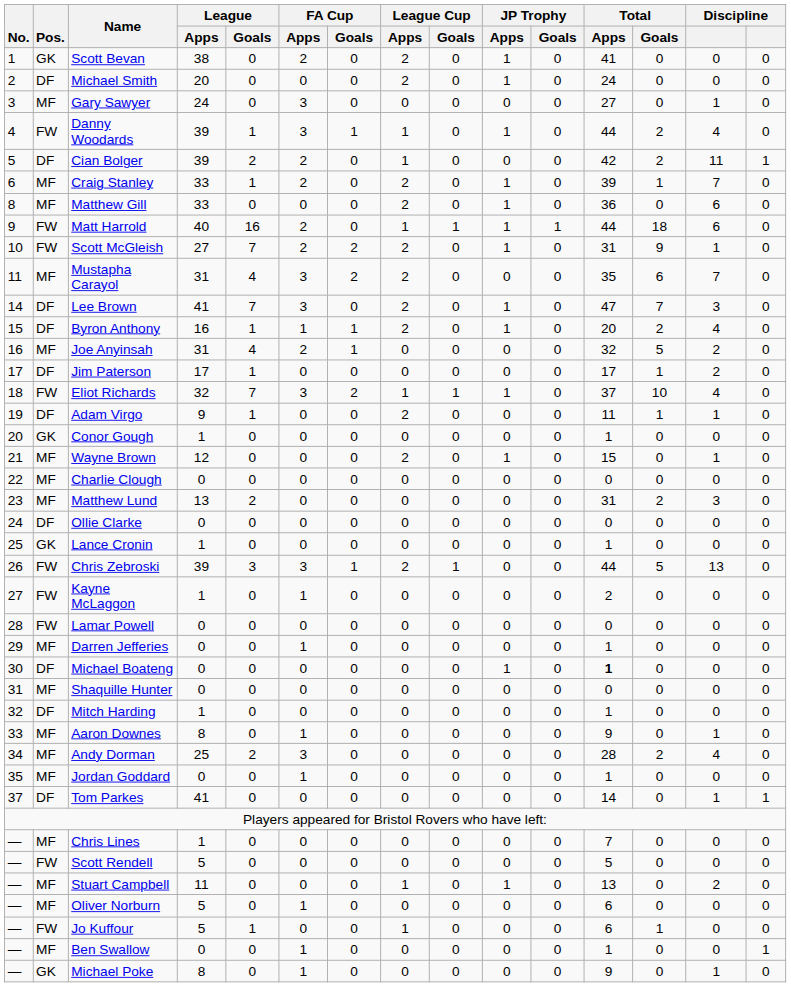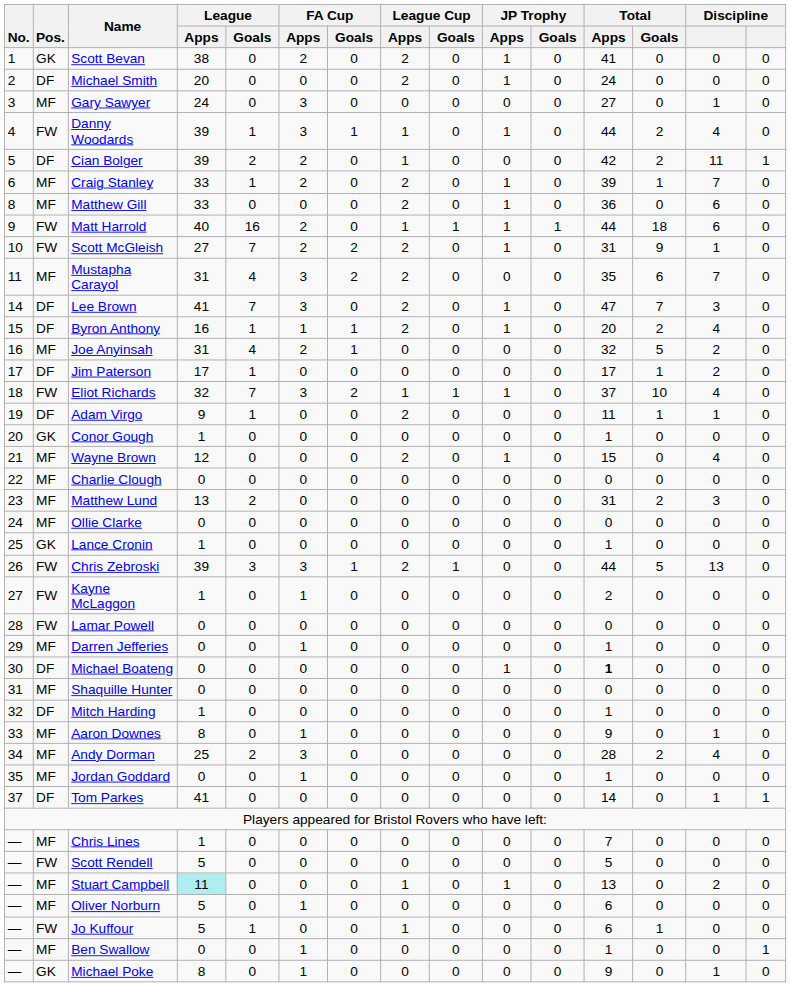 <table class="wikitable" style="text-align:center; font-size:95%;">
 <tr>
 <th rowspan="2" valign="bottom">No.</th>
 <th rowspan="2" valign="bottom">Pos.</th>
 <th rowspan="2">Name</th>
 <th colspan="2" width="110">League</th>
 <th colspan="2" width="110">FA Cup</th>
 <th colspan="2" width="110">League Cup</th>
 <th colspan="2" width="110">JP Trophy</th>
 <th colspan="2" width="110">Total</th>
 <th colspan="2" width="110">Discipline</th>
 </tr>
 <tr>
 <th>Apps</th>
 <th>Goals</th>
 <th>Apps</th>
 <th>Goals</th>
 <th>Apps</th>
 <th>Goals</th>
 <th>Apps</th>
 <th>Goals</th>
 <th>Apps</th>
 <th>Goals</th>
 <th></th>
 <th></th>
 </tr>
 <tr>
 <td align=left>1</td>
 <td align=left>GK</td>
 <td align=left> <a href='#'>Scott Bevan</a></td>
 <td>38</td>
 <td>0</td>
 <td>2</td>
 <td>0</td>
 <td>2</td>
 <td>0</td>
 <td>1</td>
 <td>0</td>
 <td>41</td>
 <td>0</td>
 <td>0</td>
 <td>0</td>
 </tr>
 <tr>
 <td align=left>2</td>
 <td align=left>DF</td>
 <td align=left> <a href='#'>Michael Smith</a></td>
 <td>20</td>
 <td>0</td>
 <td>0</td>
 <td>0</td>
 <td>2</td>
 <td>0</td>
 <td>1</td>
 <td>0</td>
 <td>24</td>
 <td>0</td>
 <td>0</td>
 <td>0</td>
 </tr>
 <tr>
 <td align=left>3</td>
 <td align=left>MF</td>
 <td align=left> <a href='#'>Gary Sawyer</a></td>
 <td>24</td>
 <td>0</td>
 <td>3</td>
 <td>0</td>
 <td>0</td>
 <td>0</td>
 <td>0</td>
 <td>0</td>
 <td>27</td>
 <td>0</td>
 <td>1</td>
 <td>0</td>
 </tr>
 <tr>
 <td align=left>4</td>
 <td align=left>FW</td>
 <td align=left> <a href='#'>Danny Woodards</a></td>
 <td>39</td>
 <td>1</td>
 <td>3</td>
 <td>1</td>
 <td>1</td>
 <td>0</td>
 <td>1</td>
 <td>0</td>
 <td>44</td>
 <td>2</td>
 <td>4</td>
 <td>0</td>
 </tr>
 <tr>
 <td align=left>5</td>
 <td align=left>DF</td>
 <td align=left> <a href='#'>Cian Bolger</a></td>
 <td>39</td>
 <td>2</td>
 <td>2</td>
 <td>0</td>
 <td>1</td>
 <td>0</td>
 <td>0</td>
 <td>0</td>
 <td>42</td>
 <td>2</td>
 <td>11</td>
 <td>1</td>
 </tr>
 <tr>
 <td align=left>6</td>
 <td align=left>MF</td>
 <td align=left> <a href='#'>Craig Stanley</a></td>
 <td>33</td>
 <td>1</td>
 <td>2</td>
 <td>0</td>
 <td>2</td>
 <td>0</td>
 <td>1</td>
 <td>0</td>
 <td>39</td>
 <td>1</td>
 <td>7</td>
 <td>0</td>
 </tr>
 <tr>
 <td align=left>8</td>
 <td align=left>MF</td>
 <td align=left> <a href='#'>Matthew Gill</a></td>
 <td>33</td>
 <td>0</td>
 <td>0</td>
 <td>0</td>
 <td>2</td>
 <td>0</td>
 <td>1</td>
 <td>0</td>
 <td>36</td>
 <td>0</td>
 <td>6</td>
 <td>0</td>
 </tr>
 <tr>
 <td align=left>9</td>
 <td align=left>FW</td>
 <td align=left> <a href='#'>Matt Harrold</a></td>
 <td>40</td>
 <td>16</td>
 <td>2</td>
 <td>0</td>
 <td>1</td>
 <td>1</td>
 <td>1</td>
 <td>1</td>
 <td>44</td>
 <td>18</td>
 <td>6</td>
 <td>0</td>
 </tr>
 <tr>
 <td align=left>10</td>
 <td align=left>FW</td>
 <td align=left> <a href='#'>Scott McGleish</a></td>
 <td>27</td>
 <td>7</td>
 <td>2</td>
 <td>2</td>
 <td>2</td>
 <td>0</td>
 <td>1</td>
 <td>0</td>
 <td>31</td>
 <td>9</td>
 <td>1</td>
 <td>0</td>
 </tr>
 <tr>
 <td align=left>11</td>
 <td align=left>MF</td>
 <td align=left> <a href='#'>Mustapha Carayol</a></td>
 <td>31</td>
 <td>4</td>
 <td>3</td>
 <td>2</td>
 <td>2</td>
 <td>0</td>
 <td>0</td>
 <td>0</td>
 <td>35</td>
 <td>6</td>
 <td>7</td>
 <td>0</td>
 </tr>
 <tr>
 <td align=left>14</td>
 <td align=left>DF</td>
 <td align=left> <a href='#'>Lee Brown</a></td>
 <td>41</td>
 <td>7</td>
 <td>3</td>
 <td>0</td>
 <td>2</td>
 <td>0</td>
 <td>1</td>
 <td>0</td>
 <td>47</td>
 <td>7</td>
 <td>3</td>
 <td>0</td>
 </tr>
 <tr>
 <td align=left>15</td>
 <td align=left>DF</td>
 <td align=left> <a href='#'>Byron Anthony</a></td>
 <td>16</td>
 <td>1</td>
 <td>1</td>
 <td>1</td>
 <td>2</td>
 <td>0</td>
 <td>1</td>
 <td>0</td>
 <td>20</td>
 <td>2</td>
 <td>4</td>
 <td>0</td>
 </tr>
 <tr>
 <td align=left>16</td>
 <td align=left>MF</td>
 <td align=left> <a href='#'>Joe Anyinsah</a></td>
 <td>31</td>
 <td>4</td>
 <td>2</td>
 <td>1</td>
 <td>0</td>
 <td>0</td>
 <td>0</td>
 <td>0</td>
 <td>32</td>
 <td>5</td>
 <td>2</td>
 <td>0</td>
 </tr>
 <tr>
 <td align=left>17</td>
 <td align=left>DF</td>
 <td align=left> <a href='#'>Jim Paterson</a></td>
 <td>17</td>
 <td>1</td>
 <td>0</td>
 <td>0</td>
 <td>0</td>
 <td>0</td>
 <td>0</td>
 <td>0</td>
 <td>17</td>
 <td>1</td>
 <td>2</td>
 <td>0</td>
 </tr>
 <tr>
 <td align=left>18</td>
 <td align=left>FW</td>
 <td align=left> <a href='#'>Eliot Richards</a></td>
 <td>32</td>
 <td>7</td>
 <td>3</td>
 <td>2</td>
 <td>1</td>
 <td>1</td>
 <td>1</td>
 <td>0</td>
 <td>37</td>
 <td>10</td>
 <td>4</td>
 <td>0</td>
 </tr>
 <tr>
 <td align=left>19</td>
 <td align=left>DF</td>
 <td align=left> <a href='#'>Adam Virgo</a></td>
 <td>9</td>
 <td>1</td>
 <td>0</td>
 <td>0</td>
 <td>2</td>
 <td>0</td>
 <td>0</td>
 <td>0</td>
 <td>11</td>
 <td>1</td>
 <td>1</td>
 <td>0</td>
 </tr>
 <tr>
 <td align=left>20</td>
 <td align=left>GK</td>
 <td align=left> <a href='#'>Conor Gough</a></td>
 <td>1</td>
 <td>0</td>
 <td>0</td>
 <td>0</td>
 <td>0</td>
 <td>0</td>
 <td>0</td>
 <td>0</td>
 <td>1</td>
 <td>0</td>
 <td>0</td>
 <td>0</td>
 </tr>
 <tr>
 <td align=left>21</td>
 <td align=left>MF</td>
 <td align=left> <a href='#'>Wayne Brown</a></td>
 <td>12</td>
 <td>0</td>
 <td>0</td>
 <td>0</td>
 <td>2</td>
 <td>0</td>
 <td>1</td>
 <td>0</td>
 <td>15</td>
 <td>0</td>
-<td>1</td>
+<td>4</td>
 <td>0</td>
 </tr>
 <tr>
 <td align=left>22</td>
 <td align=left>MF</td>
 <td align=left> <a href='#'>Charlie Clough</a></td>
 <td>0</td>
 <td>0</td>
 <td>0</td>
 <td>0</td>
 <td>0</td>
 <td>0</td>
 <td>0</td>
 <td>0</td>
 <td>0</td>
 <td>0</td>
 <td>0</td>
 <td>0</td>
 </tr>
 <tr>
 <td align=left>23</td>
 <td align=left>MF</td>
 <td align=left> <a href='#'>Matthew Lund</a></td>
 <td>13</td>
 <td>2</td>
 <td>0</td>
 <td>0</td>
 <td>0</td>
 <td>0</td>
 <td>0</td>
 <td>0</td>
 <td>31</td>
 <td>2</td>
 <td>3</td>
 <td>0</td>
 </tr>
 <tr>
 <td align=left>24</td>
-<td align=left>DF</td>
+<td align=left>MF</td>
 <td align=left> <a href='#'>Ollie Clarke</a></td>
 <td>0</td>
 <td>0</td>
 <td>0</td>
 <td>0</td>
 <td>0</td>
 <td>0</td>
 <td>0</td>
 <td>0</td>
 <td>0</td>
 <td>0</td>
 <td>0</td>
 <td>0</td>
 </tr>
 <tr>
 <td align=left>25</td>
 <td align=left>GK</td>
 <td align=left> <a href='#'>Lance Cronin</a></td>
 <td>1</td>
 <td>0</td>
 <td>0</td>
 <td>0</td>
 <td>0</td>
 <td>0</td>
 <td>0</td>
 <td>0</td>
 <td>1</td>
 <td>0</td>
 <td>0</td>
 <td>0</td>
 </tr>
 <tr>
 <td align=left>26</td>
 <td align=left>FW</td>
 <td align=left> <a href='#'>Chris Zebroski</a></td>
 <td>39</td>
 <td>3</td>
 <td>3</td>
 <td>1</td>
 <td>2</td>
 <td>1</td>
 <td>0</td>
 <td>0</td>
 <td>44</td>
 <td>5</td>
 <td>13</td>
 <td>0</td>
 </tr>
 <tr>
 <td align=left>27</td>
 <td align=left>FW</td>
 <td align=left> <a href='#'>Kayne McLaggon</a></td>
 <td>1</td>
 <td>0</td>
 <td>1</td>
 <td>0</td>
 <td>0</td>
 <td>0</td>
 <td>0</td>
 <td>0</td>
 <td>2</td>
 <td>0</td>
 <td>0</td>
 <td>0</td>
 </tr>
 <tr>
 <td align=left>28</td>
 <td align=left>FW</td>
 <td align=left> <a href='#'>Lamar Powell</a></td>
 <td>0</td>
 <td>0</td>
 <td>0</td>
 <td>0</td>
 <td>0</td>
 <td>0</td>
 <td>0</td>
 <td>0</td>
 <td>0</td>
 <td>0</td>
 <td>0</td>
 <td>0</td>
 </tr>
 <tr>
 <td align=left>29</td>
 <td align=left>MF</td>
 <td align=left> <a href='#'>Darren Jefferies</a></td>
 <td>0</td>
 <td>0</td>
 <td>1</td>
 <td>0</td>
 <td>0</td>
 <td>0</td>
 <td>0</td>
 <td>0</td>
 <td>1</td>
 <td>0</td>
 <td>0</td>
 <td>0</td>
 </tr>
 <tr>
 <td align=left>30</td>
 <td align=left>DF</td>
 <td align=left> <a href='#'>Michael Boateng</a></td>
 <td>0</td>
 <td>0</td>
 <td>0</td>
 <td>0</td>
 <td>0</td>
 <td>0</td>
 <td>1</td>
 <td>0</td>
 <td><strong>1</strong></td>
 <td>0</td>
 <td>0</td>
 <td>0</td>
 </tr>
 <tr>
 <td align=left>31</td>
 <td align=left>MF</td>
 <td align=left> <a href='#'>Shaquille Hunter</a></td>
 <td>0</td>
 <td>0</td>
 <td>0</td>
 <td>0</td>
 <td>0</td>
 <td>0</td>
 <td>0</td>
 <td>0</td>
 <td>0</td>
 <td>0</td>
 <td>0</td>
 <td>0</td>
 </tr>
 <tr>
 <td align=left>32</td>
 <td align=left>DF</td>
 <td align=left> <a href='#'>Mitch Harding</a></td>
 <td>1</td>
 <td>0</td>
 <td>0</td>
 <td>0</td>
 <td>0</td>
 <td>0</td>
 <td>0</td>
 <td>0</td>
 <td>1</td>
 <td>0</td>
 <td>0</td>
 <td>0</td>
 </tr>
 <tr>
 <td align=left>33</td>
 <td align=left>MF</td>
 <td align=left> <a href='#'>Aaron Downes</a></td>
 <td>8</td>
 <td>0</td>
 <td>1</td>
 <td>0</td>
 <td>0</td>
 <td>0</td>
 <td>0</td>
 <td>0</td>
 <td>9</td>
 <td>0</td>
 <td>1</td>
 <td>0</td>
 </tr>
 <tr>
 <td align=left>34</td>
 <td align=left>MF</td>
 <td align=left> <a href='#'>Andy Dorman</a></td>
 <td>25</td>
 <td>2</td>
 <td>3</td>
 <td>0</td>
 <td>0</td>
 <td>0</td>
 <td>0</td>
 <td>0</td>
 <td>28</td>
 <td>2</td>
 <td>4</td>
 <td>0</td>
 </tr>
 <tr>
 <td align=left>35</td>
 <td align=left>MF</td>
 <td align=left> <a href='#'>Jordan Goddard</a></td>
 <td>0</td>
 <td>0</td>
 <td>1</td>
 <td>0</td>
 <td>0</td>
 <td>0</td>
 <td>0</td>
 <td>0</td>
 <td>1</td>
 <td>0</td>
 <td>0</td>
 <td>0</td>
 </tr>
 <tr>
 <td align=left>37</td>
 <td align=left>DF</td>
 <td align=left> <a href='#'>Tom Parkes</a></td>
 <td>41</td>
 <td>0</td>
 <td>0</td>
 <td>0</td>
 <td>0</td>
 <td>0</td>
 <td>0</td>
 <td>0</td>
 <td>14</td>
 <td>0</td>
 <td>1</td>
 <td>1</td>
 </tr>
 <tr>
 <td colspan="15">Players appeared for Bristol Rovers who have left:</td>
 </tr>
 <tr>
 <td align=left>—</td>
 <td align=left>MF</td>
 <td align=left> <a href='#'>Chris Lines</a></td>
 <td>1</td>
 <td>0</td>
 <td>0</td>
 <td>0</td>
 <td>0</td>
 <td>0</td>
 <td>0</td>
 <td>0</td>
 <td>7</td>
 <td>0</td>
 <td>0</td>
 <td>0</td>
 </tr>
 <tr>
 <td align=left>—</td>
 <td align=left>FW</td>
 <td align=left> <a href='#'>Scott Rendell</a></td>
 <td>5</td>
 <td>0</td>
 <td>0</td>
 <td>0</td>
 <td>0</td>
 <td>0</td>
 <td>0</td>
 <td>0</td>
 <td>5</td>
 <td>0</td>
 <td>0</td>
 <td>0</td>
 </tr>
 <tr>
 <td align=left>—</td>
 <td align=left>MF</td>
 <td align=left> <a href='#'>Stuart Campbell</a></td>
-<td>11</td>
+<td style="background: paleturquoise;">11</td>
 <td>0</td>
 <td>0</td>
 <td>0</td>
 <td>1</td>
 <td>0</td>
 <td>1</td>
 <td>0</td>
 <td>13</td>
 <td>0</td>
 <td>2</td>
 <td>0</td>
 </tr>
 <tr>
 <td align=left>—</td>
 <td align=left>MF</td>
 <td align=left> <a href='#'>Oliver Norburn</a></td>
 <td>5</td>
 <td>0</td>
 <td>1</td>
 <td>0</td>
 <td>0</td>
 <td>0</td>
 <td>0</td>
 <td>0</td>
 <td>6</td>
 <td>0</td>
 <td>0</td>
 <td>0</td>
 </tr>
 <tr>
 <td align=left>—</td>
 <td align=left>FW</td>
 <td align=left> <a href='#'>Jo Kuffour</a></td>
 <td>5</td>
 <td>1</td>
 <td>0</td>
 <td>0</td>
 <td>1</td>
 <td>0</td>
 <td>0</td>
 <td>0</td>
 <td>6</td>
 <td>1</td>
 <td>0</td>
 <td>0</td>
 </tr>
 <tr>
 <td align=left>—</td>
 <td align=left>MF</td>
 <td align=left> <a href='#'>Ben Swallow</a></td>
 <td>0</td>
 <td>0</td>
 <td>1</td>
 <td>0</td>
 <td>0</td>
 <td>0</td>
 <td>0</td>
 <td>0</td>
 <td>1</td>
 <td>0</td>
 <td>0</td>
 <td>1</td>
 </tr>
 <tr>
 <td align=left>—</td>
 <td align=left>GK</td>
 <td align=left> <a href='#'>Michael Poke</a></td>
 <td>8</td>
 <td>0</td>
 <td>1</td>
 <td>0</td>
 <td>0</td>
 <td>0</td>
 <td>0</td>
 <td>0</td>
 <td>9</td>
 <td>0</td>
 <td>1</td>
 <td>0</td>
 </tr>
 </table>
